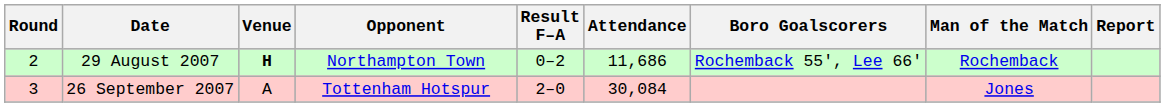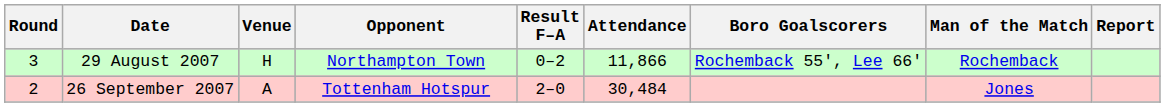 <table class="wikitable" style="text-align:center; font-size: smaller;">
 <tr>
 <th>Round</th>
 <th>Date</th>
 <th>Venue</th>
 <th width="140px">Opponent</th>
 <th>Result<br>F–A</th>
 <th>Attendance</th>
 <th>Boro Goalscorers</th>
 <th>Man of the Match</th>
 <th>Report</th>
 </tr>
 <tr bgcolor="#CCFFCC">
-<td>2</td>
+<td>3</td>
 <td>29 August 2007</td>
-<td><strong>H</strong></td>
+<td>H</td>
 <td><a href='#'>Northampton Town</a></td>
 <td>0–2</td>
-<td>11,686</td>
+<td>11,866</td>
 <td><a href='#'>Rochemback</a> 55', <a href='#'>Lee</a> 66'</td>
 <td><a href='#'>Rochemback</a></td>
 <td></td>
 </tr>
 <tr bgcolor="#FFCCCC">
-<td>3</td>
+<td>2</td>
 <td>26 September 2007</td>
 <td>A</td>
 <td><a href='#'>Tottenham Hotspur</a></td>
 <td>2–0</td>
-<td>30,084</td>
+<td>30,484</td>
 <td></td>
 <td><a href='#'>Jones</a></td>
 <td></td>
 </tr>
 </table>
